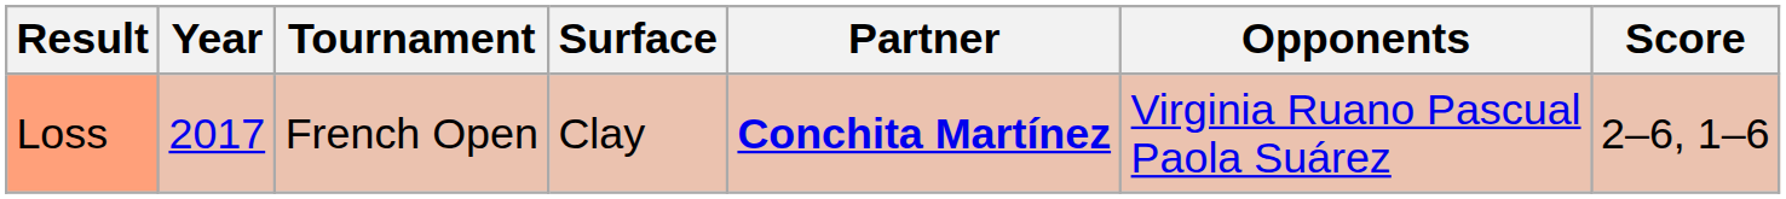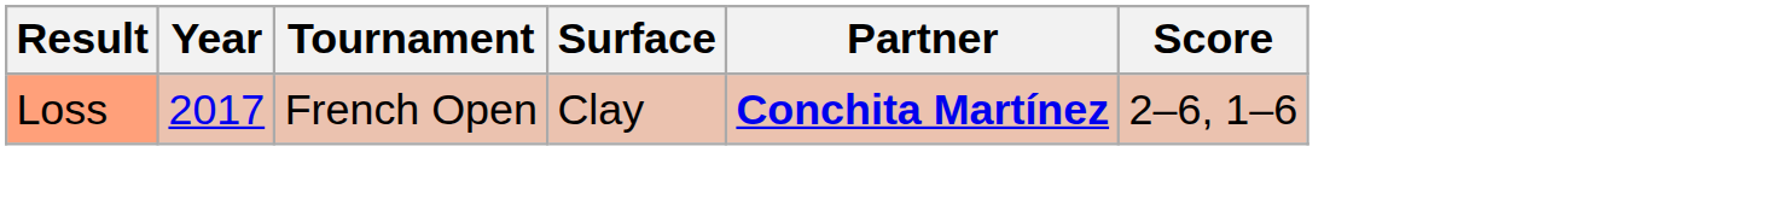 <table class="sortable wikitable">
 <tr>
 <th>Result</th>
 <th>Year</th>
 <th>Tournament</th>
 <th>Surface</th>
 <th>Partner</th>
-<th>Opponents</th>
 <th class="unsortable">Score</th>
 </tr>
 <tr style="background:#ebc2af;">
 <td style="background:#ffa07a;">Loss</td>
 <td><a href='#'>2017</a></td>
 <td>French Open</td>
 <td>Clay</td>
 <td><strong> <a href='#'>Conchita Martínez</a></strong></td>
-<td> <a href='#'>Virginia Ruano Pascual</a> <br>  <a href='#'>Paola Suárez</a></td>
 <td>2–6, 1–6</td>
 </tr>
 </table>
